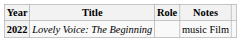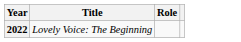 <table class="wikitable sortable plainrowheaders">
 <tr>
 <th scope="col">Year</th>
 <th scope="col">Title</th>
 <th scope="col">Role</th>
-<th scope="col">Notes</th>
 <th scope="col" class="unsortable"></th>
 </tr>
 <tr>
 <th scope="row">2022</th>
 <td><em>Lovely Voice: The Beginning</em></td>
 <td></td>
-<td>music Film</td>
 <td></td>
 </tr>
 </table>
